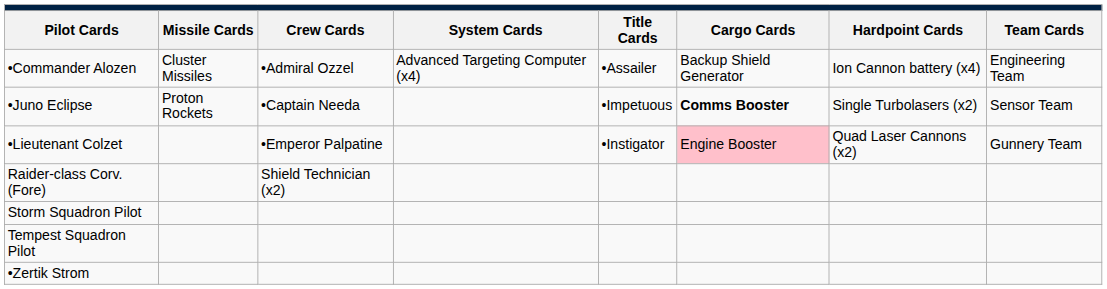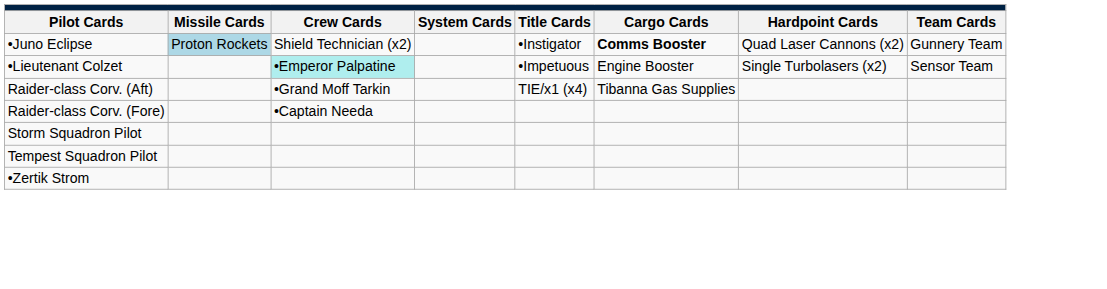 <table class="wikitable sortable">
 <tr style="background:#002244;">
 <td colspan="8"></td>
 </tr>
 <tr>
 <th>Pilot Cards</th>
 <th>Missile Cards</th>
 <th>Crew Cards</th>
 <th>System Cards</th>
 <th>Title Cards</th>
 <th>Cargo Cards</th>
 <th>Hardpoint Cards</th>
 <th>Team Cards</th>
 </tr>
 <tr>
-<td>•Commander Alozen</td>
-<td>Cluster Missiles</td>
-<td>•Admiral Ozzel</td>
-<td>Advanced Targeting Computer (x4)</td>
-<td>•Assailer</td>
-<td>Backup Shield Generator</td>
-<td>Ion Cannon battery (x4)</td>
-<td>Engineering Team</td>
+<td>•Juno Eclipse</td>
+<td style="background: lightblue;">Proton Rockets</td>
+<td>Shield Technician (x2)</td>
+<td></td>
+<td>•Instigator</td>
+<td><strong>Comms Booster</strong></td>
+<td>Quad Laser Cannons (x2)</td>
+<td>Gunnery Team</td>
 </tr>
 <tr>
-<td>•Juno Eclipse</td>
-<td>Proton Rockets</td>
-<td>•Captain Needa</td>
+<td>•Lieutenant Colzet</td>
+<td></td>
+<td style="background: paleturquoise;">•Emperor Palpatine</td>
 <td></td>
 <td>•Impetuous</td>
-<td><strong>Comms Booster</strong></td>
+<td>Engine Booster</td>
 <td>Single Turbolasers (x2)</td>
 <td>Sensor Team</td>
 </tr>
 <tr>
-<td>•Lieutenant Colzet</td>
+<td>Raider-class Corv. (Aft)</td>
 <td></td>
-<td>•Emperor Palpatine</td>
+<td>•Grand Moff Tarkin</td>
 <td></td>
-<td>•Instigator</td>
-<td style="background: pink;">Engine Booster</td>
-<td>Quad Laser Cannons (x2)</td>
-<td>Gunnery Team</td>
+<td>TIE/x1 (x4)</td>
+<td>Tibanna Gas Supplies</td>
+<td></td>
+<td></td>
 </tr>
 <tr>
 <td>Raider-class Corv. (Fore)</td>
 <td></td>
-<td>Shield Technician (x2)</td>
+<td>•Captain Needa</td>
 <td></td>
 <td></td>
 <td></td>
 <td></td>
 <td></td>
 </tr>
 <tr>
 <td>Storm Squadron Pilot</td>
 <td></td>
 <td></td>
 <td></td>
 <td></td>
 <td></td>
 <td></td>
 <td></td>
 </tr>
 <tr>
 <td>Tempest Squadron Pilot</td>
 <td></td>
 <td></td>
 <td></td>
 <td></td>
 <td></td>
 <td></td>
 <td></td>
 </tr>
 <tr>
 <td>•Zertik Strom</td>
 <td></td>
 <td></td>
 <td></td>
 <td></td>
 <td></td>
 <td></td>
 <td></td>
 </tr>
 </table>
